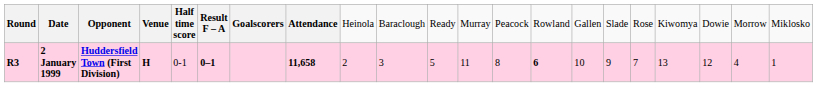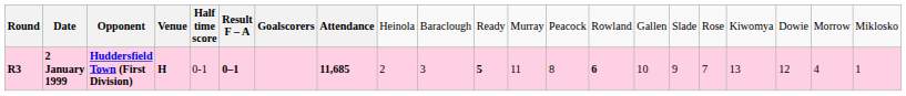 <table class="wikitable">
 <tr>
 <th><strong>Round</strong></th>
 <th><strong>Date</strong></th>
 <th><strong>Opponent</strong></th>
 <th><strong>Venue</strong></th>
 <th><strong>Half time score</strong></th>
 <th><strong>Result</strong><br><strong>F – A</strong></th>
 <th><strong>Goalscorers</strong></th>
 <th><strong>Attendance</strong></th>
 <td>Heinola</td>
 <td>Baraclough</td>
 <td>Ready</td>
 <td>Murray</td>
 <td>Peacock</td>
 <td>Rowland</td>
 <td>Gallen</td>
 <td>Slade</td>
 <td>Rose</td>
 <td>Kiwomya</td>
 <td>Dowie</td>
 <td>Morrow</td>
 <td>Miklosko</td>
 </tr>
 <tr style="background-color: #ffd0e3;">
 <td><strong>R3</strong></td>
 <td><strong>2 January 1999</strong></td>
 <td><strong><a href='#'>Huddersfield Town</a> (First Division)</strong></td>
 <td><strong>H</strong></td>
 <td>0-1</td>
 <td><strong>0–1</strong></td>
 <td></td>
-<td><strong>11,658</strong></td>
+<td><strong>11,685</strong></td>
 <td>2</td>
 <td>3</td>
-<td>5</td>
+<td><strong>5</strong></td>
 <td>11</td>
 <td>8</td>
 <td><strong>6</strong></td>
 <td>10</td>
 <td>9</td>
 <td>7</td>
 <td>13</td>
 <td>12</td>
 <td>4</td>
 <td>1</td>
 </tr>
 </table>
